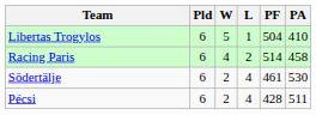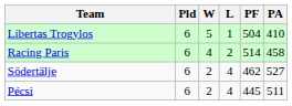 <table class="wikitable" style="text-align:center">
 <tr>
 <th width=220>Team</th>
 <th width=20>Pld</th>
 <th width=20>W</th>
 <th width=20>L</th>
 <th width=20>PF</th>
 <th width=20>PA</th>
 </tr>
 <tr bgcolor="#ccffcc">
 <td align="left"> <a href='#'>Libertas Trogylos</a></td>
 <td>6</td>
 <td>5</td>
 <td>1</td>
 <td>504</td>
 <td>410</td>
 </tr>
 <tr bgcolor="#ccffcc">
 <td align="left"> <a href='#'>Racing Paris</a></td>
 <td>6</td>
 <td>4</td>
 <td>2</td>
 <td>514</td>
 <td>458</td>
 </tr>
 <tr>
 <td align="left"> <a href='#'>Södertälje</a></td>
 <td>6</td>
 <td>2</td>
 <td>4</td>
-<td>461</td>
-<td>530</td>
+<td>462</td>
+<td>527</td>
 </tr>
 <tr>
 <td align="left"> <a href='#'>Pécsi</a></td>
 <td>6</td>
 <td>2</td>
 <td>4</td>
-<td>428</td>
+<td>445</td>
 <td>511</td>
 </tr>
 </table>
